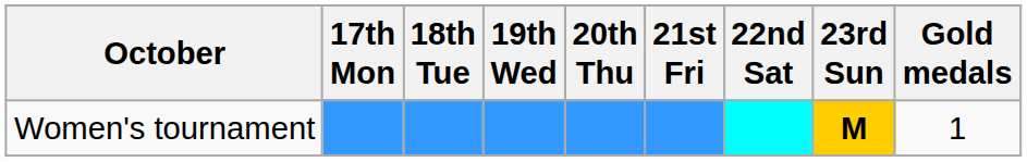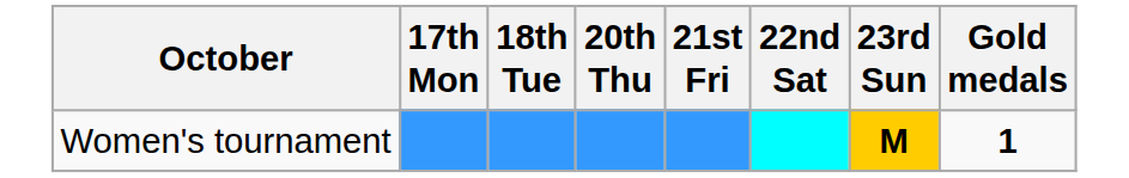 <table class="wikitable" style="margin:0.5em auto; font-size:90%; line-height:1.25em;">
 <tr>
 <th>October</th>
 <th>17th<br>Mon</th>
 <th>18th<br>Tue</th>
-<th>19th<br>Wed</th>
 <th>20th<br>Thu</th>
 <th>21st<br>Fri</th>
 <th>22nd<br>Sat</th>
 <th>23rd<br>Sun</th>
 <th>Gold<br>medals</th>
 </tr>
 <tr align="center">
 <td align="left">Women's tournament</td>
 <td bgcolor="#3399ff"></td>
 <td bgcolor="#3399ff"></td>
 <td bgcolor="#3399ff"></td>
 <td bgcolor="#3399ff"></td>
-<td bgcolor="#3399ff"></td>
 <td bgcolor="#00FFFF"></td>
 <td bgcolor=#ffcc00><strong>M</strong></td>
-<td>1</td>
+<td><strong>1</strong></td>
 </tr>
 </table>
